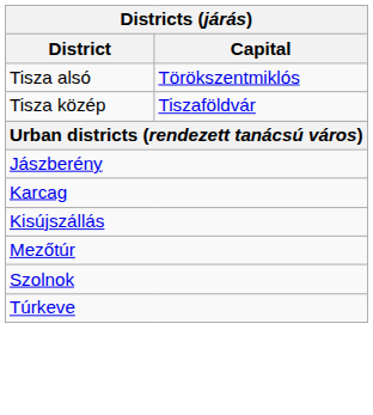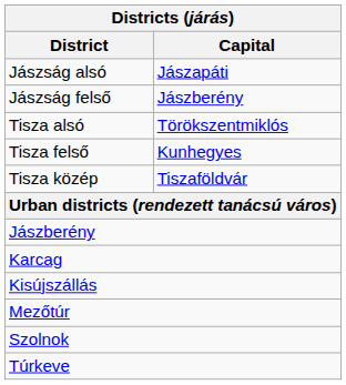 <table class="wikitable">
 <tr>
 <th colspan=2>Districts (<em>járás</em>)</th>
 </tr>
 <tr>
 <th>District</th>
 <th>Capital</th>
 </tr>
 <tr>
+<td>Jászság alsó</td>
+<td><a href='#'>Jászapáti</a></td>
+</tr>
+<tr>
+<td>Jászság felső</td>
+<td><a href='#'>Jászberény</a></td>
+</tr>
+<tr>
 <td>Tisza alsó</td>
 <td><a href='#'>Törökszentmiklós</a></td>
+</tr>
+<tr>
+<td>Tisza felső</td>
+<td><a href='#'>Kunhegyes</a></td>
 </tr>
 <tr>
 <td>Tisza közép</td>
 <td><a href='#'>Tiszaföldvár</a></td>
 </tr>
 <tr>
 <th colspan=2>Urban districts (<em>rendezett tanácsú város</em>)</th>
 </tr>
 <tr>
 <td colspan=2><a href='#'>Jászberény</a></td>
 </tr>
 <tr>
 <td colspan=2><a href='#'>Karcag</a></td>
 </tr>
 <tr>
 <td colspan=2><a href='#'>Kisújszállás</a></td>
 </tr>
 <tr>
 <td colspan=2><a href='#'>Mezőtúr</a></td>
 </tr>
 <tr>
 <td colspan=2><a href='#'>Szolnok</a></td>
 </tr>
 <tr>
 <td colspan=2><a href='#'>Túrkeve</a></td>
 </tr>
 </table>
